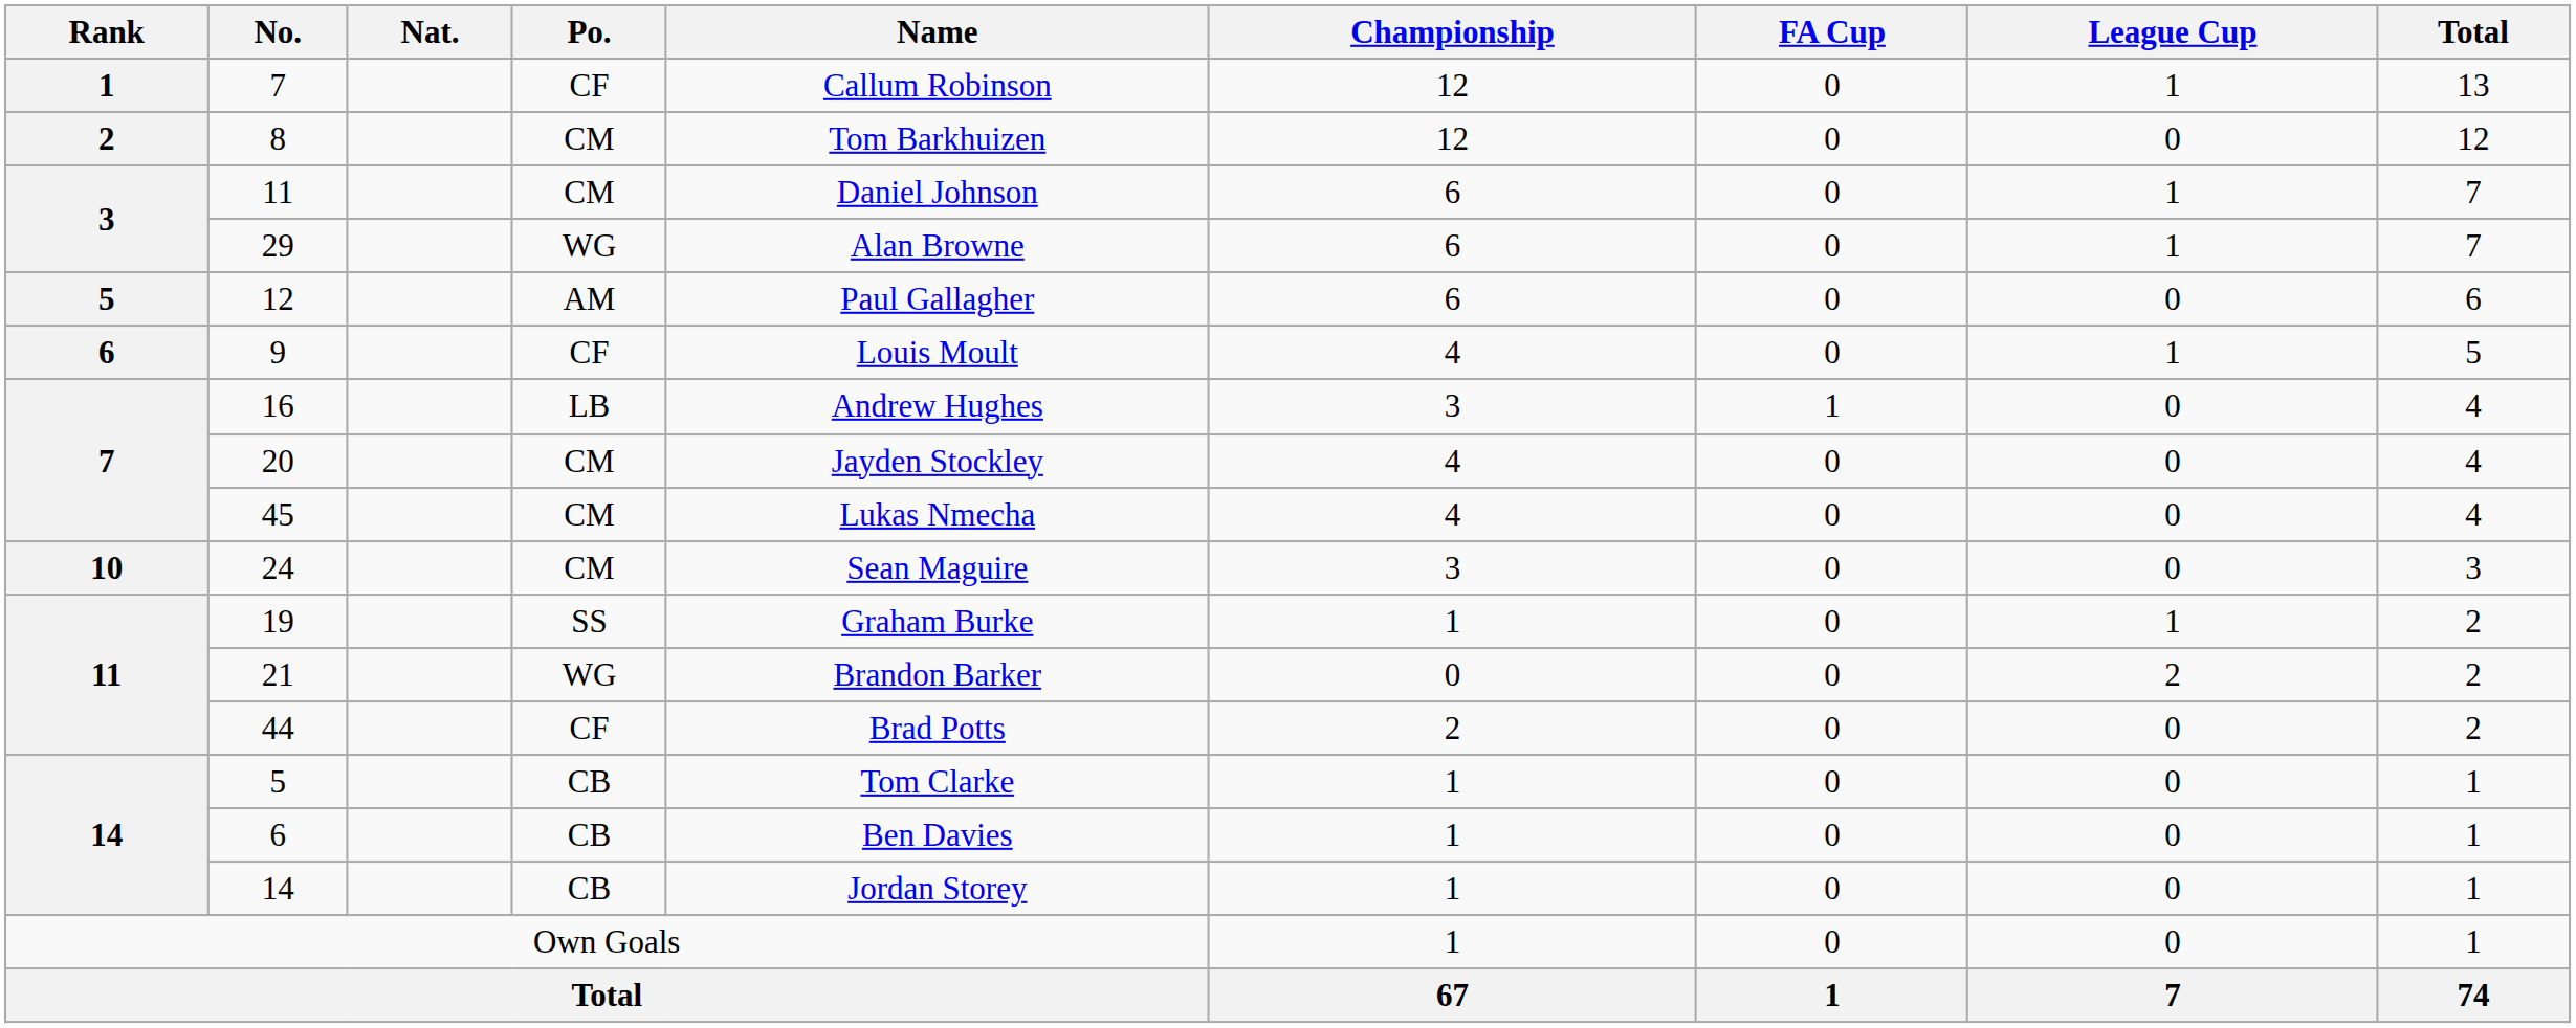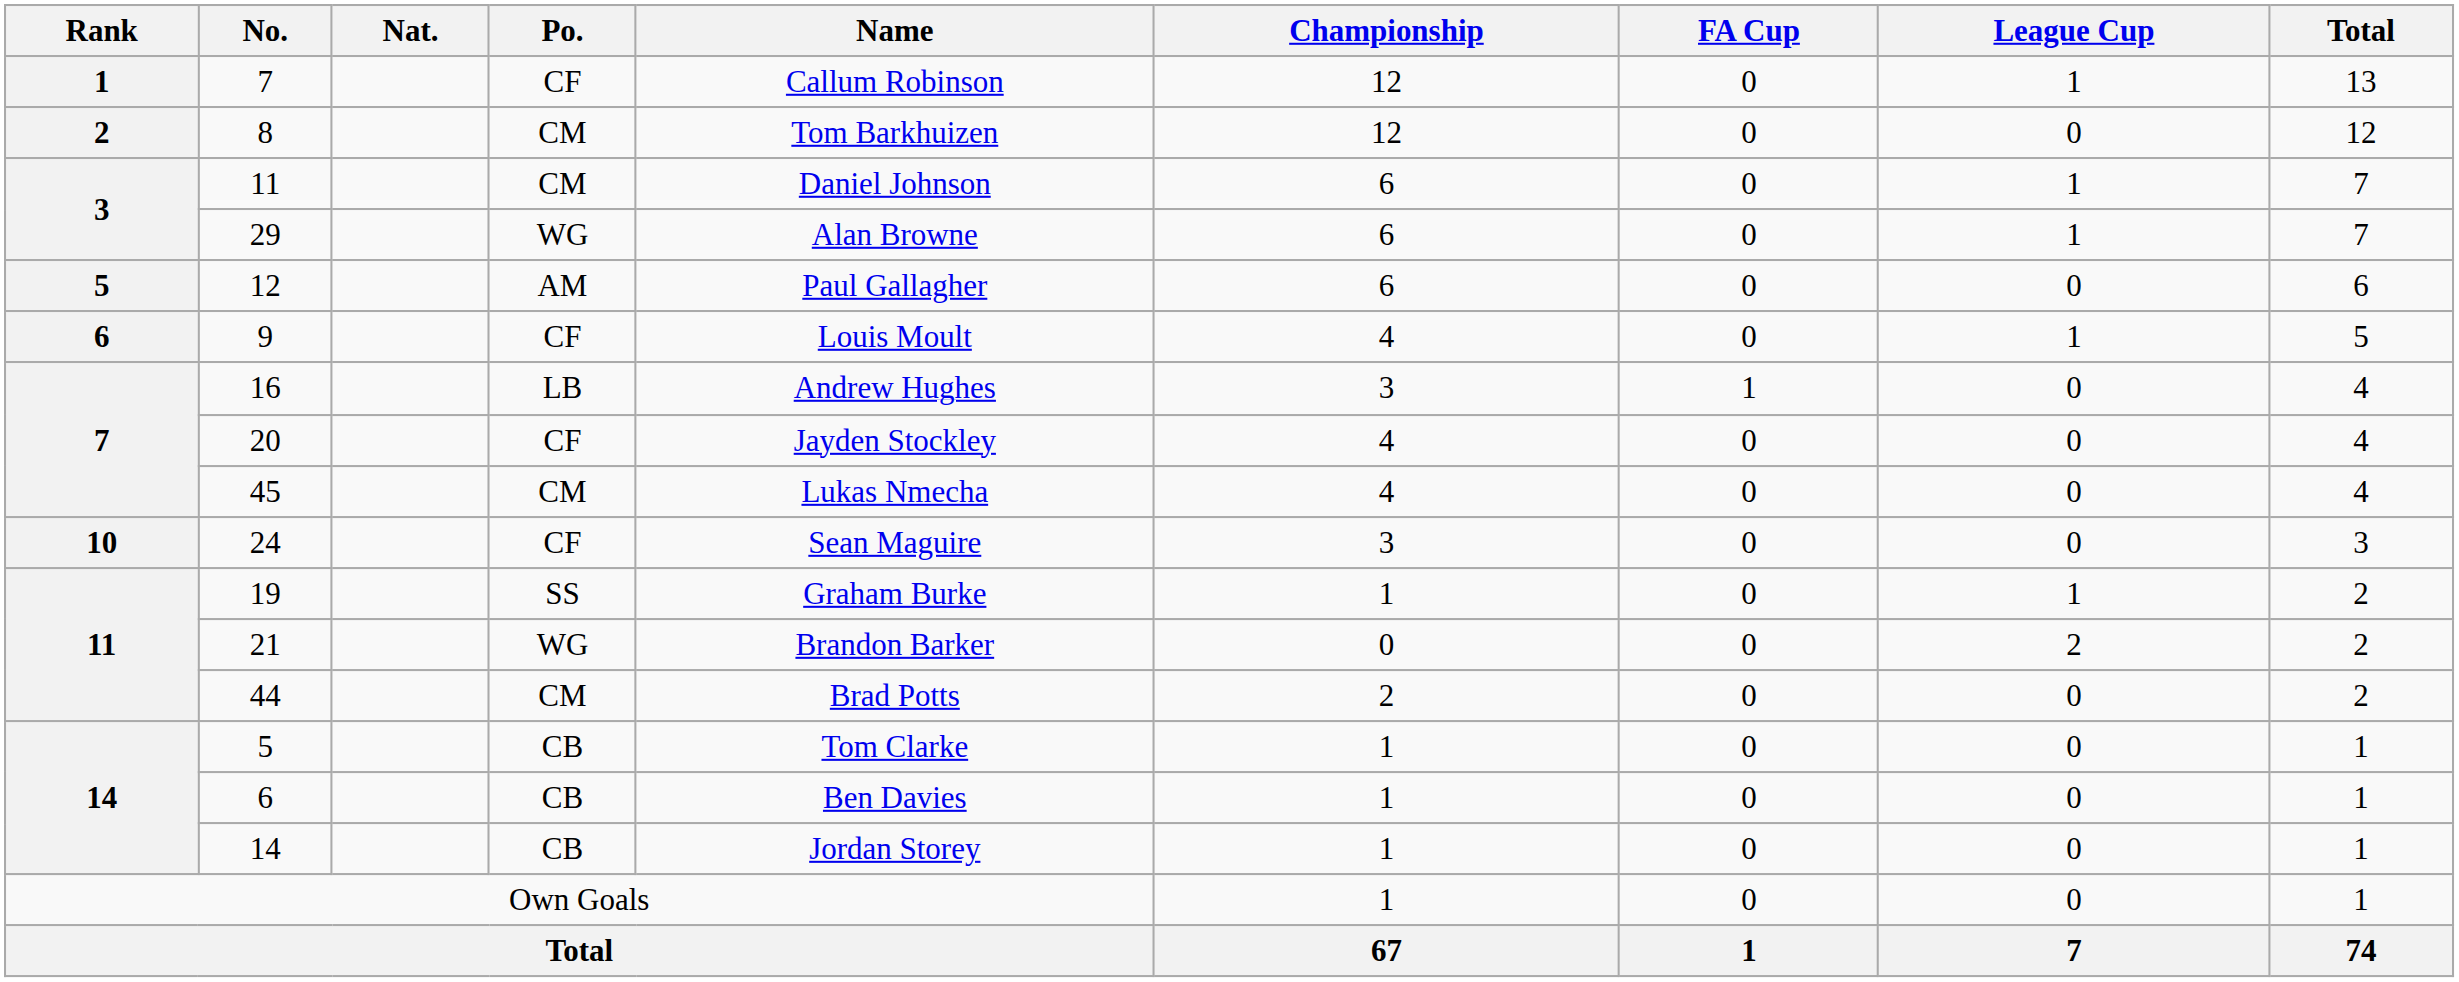 <table class="wikitable" style="text-align:center; font-size:95%; width:95%;">
 <tr>
 <th>Rank</th>
 <th>No.</th>
 <th>Nat.</th>
 <th>Po.</th>
 <th>Name</th>
 <th><a href='#'>Championship</a></th>
 <th><a href='#'>FA Cup</a></th>
 <th><a href='#'>League Cup</a></th>
 <th>Total</th>
 </tr>
 <tr>
 <th rowspan=1>1</th>
 <td>7</td>
 <td></td>
 <td>CF</td>
 <td><a href='#'>Callum Robinson</a></td>
 <td>12</td>
 <td>0</td>
 <td>1</td>
 <td>13</td>
 </tr>
 <tr>
 <th rowspan=1>2</th>
 <td>8</td>
 <td></td>
 <td>CM</td>
 <td><a href='#'>Tom Barkhuizen</a></td>
 <td>12</td>
 <td>0</td>
 <td>0</td>
 <td>12</td>
 </tr>
 <tr>
 <th rowspan=2>3</th>
 <td>11</td>
 <td></td>
 <td>CM</td>
 <td><a href='#'>Daniel Johnson</a></td>
 <td>6</td>
 <td>0</td>
 <td>1</td>
 <td>7</td>
 </tr>
 <tr>
 <td>29</td>
 <td></td>
 <td>WG</td>
 <td><a href='#'>Alan Browne</a></td>
 <td>6</td>
 <td>0</td>
 <td>1</td>
 <td>7</td>
 </tr>
 <tr>
 <th rowspan=1>5</th>
 <td>12</td>
 <td></td>
 <td>AM</td>
 <td><a href='#'>Paul Gallagher</a></td>
 <td>6</td>
 <td>0</td>
 <td>0</td>
 <td>6</td>
 </tr>
 <tr>
 <th rowspan=1>6</th>
 <td>9</td>
 <td></td>
 <td>CF</td>
 <td><a href='#'>Louis Moult</a></td>
 <td>4</td>
 <td>0</td>
 <td>1</td>
 <td>5</td>
 </tr>
 <tr>
 <th rowspan=3>7</th>
 <td>16</td>
 <td></td>
 <td>LB</td>
 <td><a href='#'>Andrew Hughes</a></td>
 <td>3</td>
 <td>1</td>
 <td>0</td>
 <td>4</td>
 </tr>
 <tr>
 <td>20</td>
 <td></td>
-<td>CM</td>
+<td>CF</td>
 <td><a href='#'>Jayden Stockley</a></td>
 <td>4</td>
 <td>0</td>
 <td>0</td>
 <td>4</td>
 </tr>
 <tr>
 <td>45</td>
 <td></td>
 <td>CM</td>
 <td><a href='#'>Lukas Nmecha</a></td>
 <td>4</td>
 <td>0</td>
 <td>0</td>
 <td>4</td>
 </tr>
 <tr>
 <th rowspan=1>10</th>
 <td>24</td>
 <td></td>
-<td>CM</td>
+<td>CF</td>
 <td><a href='#'>Sean Maguire</a></td>
 <td>3</td>
 <td>0</td>
 <td>0</td>
 <td>3</td>
 </tr>
 <tr>
 <th rowspan=3>11</th>
 <td>19</td>
 <td></td>
 <td>SS</td>
 <td><a href='#'>Graham Burke</a></td>
 <td>1</td>
 <td>0</td>
 <td>1</td>
 <td>2</td>
 </tr>
 <tr>
 <td>21</td>
 <td></td>
 <td>WG</td>
 <td><a href='#'>Brandon Barker</a></td>
 <td>0</td>
 <td>0</td>
 <td>2</td>
 <td>2</td>
 </tr>
 <tr>
 <td>44</td>
 <td></td>
-<td>CF</td>
+<td>CM</td>
 <td><a href='#'>Brad Potts</a></td>
 <td>2</td>
 <td>0</td>
 <td>0</td>
 <td>2</td>
 </tr>
 <tr>
 <th rowspan=3>14</th>
 <td>5</td>
 <td></td>
 <td>CB</td>
 <td><a href='#'>Tom Clarke</a></td>
 <td>1</td>
 <td>0</td>
 <td>0</td>
 <td>1</td>
 </tr>
 <tr>
 <td>6</td>
 <td></td>
 <td>CB</td>
 <td><a href='#'>Ben Davies</a></td>
 <td>1</td>
 <td>0</td>
 <td>0</td>
 <td>1</td>
 </tr>
 <tr>
 <td>14</td>
 <td></td>
 <td>CB</td>
 <td><a href='#'>Jordan Storey</a></td>
 <td>1</td>
 <td>0</td>
 <td>0</td>
 <td>1</td>
 </tr>
 <tr>
 <td colspan=5>Own Goals</td>
 <td>1</td>
 <td>0</td>
 <td>0</td>
 <td>1</td>
 </tr>
 <tr>
 <th colspan=5>Total</th>
 <th>67</th>
 <th>1</th>
 <th>7</th>
 <th>74</th>
 </tr>
 </table>
